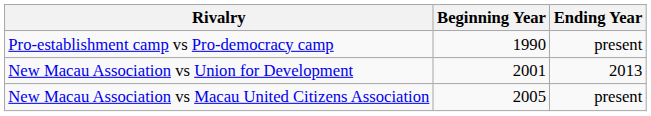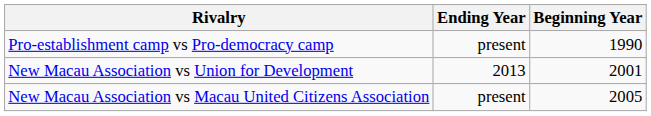 <table class="wikitable sortable">
 <tr>
 <th>Rivalry</th>
+<th>Ending Year</th>
 <th>Beginning Year</th>
-<th>Ending Year</th>
 </tr>
 <tr>
 <td><a href='#'>Pro-establishment camp</a> vs <a href='#'>Pro-democracy camp</a></td>
+<td style="text-align:right;">present</td>
 <td style="text-align:right;">1990</td>
-<td style="text-align:right;">present</td>
 </tr>
 <tr>
 <td><a href='#'>New Macau Association</a> vs <a href='#'>Union for Development</a></td>
+<td style="text-align:right;">2013</td>
 <td style="text-align:right;">2001</td>
-<td style="text-align:right;">2013</td>
 </tr>
 <tr>
 <td><a href='#'>New Macau Association</a> vs <a href='#'>Macau United Citizens Association</a></td>
+<td style="text-align:right;">present</td>
 <td style="text-align:right;">2005</td>
-<td style="text-align:right;">present</td>
 </tr>
 </table>
